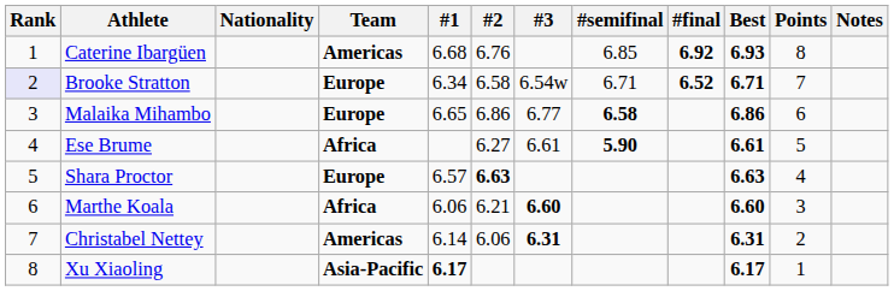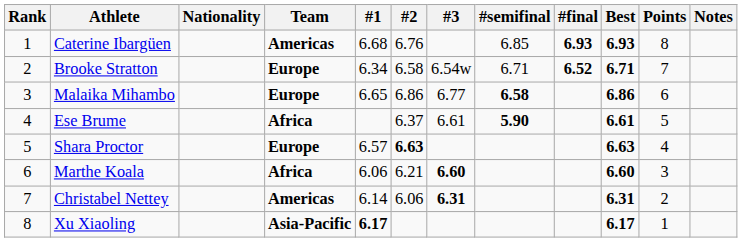 <table class="wikitable sortable" style="text-align:center">
 <tr>
 <th>Rank</th>
 <th>Athlete</th>
 <th>Nationality</th>
 <th>Team</th>
 <th>#1</th>
 <th>#2</th>
 <th>#3</th>
 <th>#semifinal</th>
 <th>#final</th>
 <th>Best</th>
 <th>Points</th>
 <th>Notes</th>
 </tr>
 <tr>
 <td>1</td>
 <td align="left"><a href='#'>Caterine Ibargüen</a></td>
 <td align=left></td>
 <td align=left><strong>Americas</strong></td>
 <td>6.68</td>
 <td>6.76</td>
 <td></td>
 <td>6.85</td>
-<td><strong>6.92</strong></td>
+<td><strong>6.93</strong></td>
 <td><strong>6.93</strong></td>
 <td>8</td>
 <td><strong></strong></td>
 </tr>
 <tr>
-<td style="background: lavender;">2</td>
+<td>2</td>
 <td align="left"><a href='#'>Brooke Stratton</a></td>
 <td align=left></td>
 <td align=left><strong>Europe</strong></td>
 <td>6.34</td>
 <td>6.58</td>
 <td>6.54w</td>
 <td>6.71</td>
 <td><strong>6.52</strong></td>
 <td><strong>6.71</strong></td>
 <td>7</td>
 <td></td>
 </tr>
 <tr>
 <td>3</td>
 <td align="left"><a href='#'>Malaika Mihambo</a></td>
 <td align=left></td>
 <td align=left><strong>Europe</strong></td>
 <td>6.65</td>
 <td>6.86</td>
 <td>6.77</td>
 <td><strong>6.58</strong></td>
 <td></td>
 <td><strong>6.86</strong></td>
 <td>6</td>
 <td></td>
 </tr>
 <tr>
 <td>4</td>
 <td align="left"><a href='#'>Ese Brume</a></td>
 <td align=left></td>
 <td align=left><strong>Africa</strong></td>
 <td></td>
-<td>6.27</td>
+<td>6.37</td>
 <td>6.61</td>
 <td><strong>5.90</strong></td>
 <td></td>
 <td><strong>6.61</strong></td>
 <td>5</td>
 <td></td>
 </tr>
 <tr>
 <td>5</td>
 <td align="left"><a href='#'>Shara Proctor</a></td>
 <td align=left></td>
 <td align=left><strong>Europe</strong></td>
 <td>6.57</td>
 <td><strong>6.63</strong></td>
 <td></td>
 <td></td>
 <td></td>
 <td><strong>6.63</strong></td>
 <td>4</td>
 <td></td>
 </tr>
 <tr>
 <td>6</td>
 <td align="left"><a href='#'>Marthe Koala</a></td>
 <td align=left></td>
 <td align=left><strong>Africa</strong></td>
 <td>6.06</td>
 <td>6.21</td>
 <td><strong>6.60</strong></td>
 <td></td>
 <td></td>
 <td><strong>6.60</strong></td>
 <td>3</td>
 <td></td>
 </tr>
 <tr>
 <td>7</td>
 <td align="left"><a href='#'>Christabel Nettey</a></td>
 <td align=left></td>
 <td align=left><strong>Americas</strong></td>
 <td>6.14</td>
 <td>6.06</td>
 <td><strong>6.31</strong></td>
 <td></td>
 <td></td>
 <td><strong>6.31</strong></td>
 <td>2</td>
 <td></td>
 </tr>
 <tr>
 <td>8</td>
 <td align="left"><a href='#'>Xu Xiaoling</a></td>
 <td align=left></td>
 <td align=left><strong>Asia-Pacific</strong></td>
 <td><strong>6.17</strong></td>
 <td></td>
 <td></td>
 <td></td>
 <td></td>
 <td><strong>6.17</strong></td>
 <td>1</td>
 <td></td>
 </tr>
 </table>
